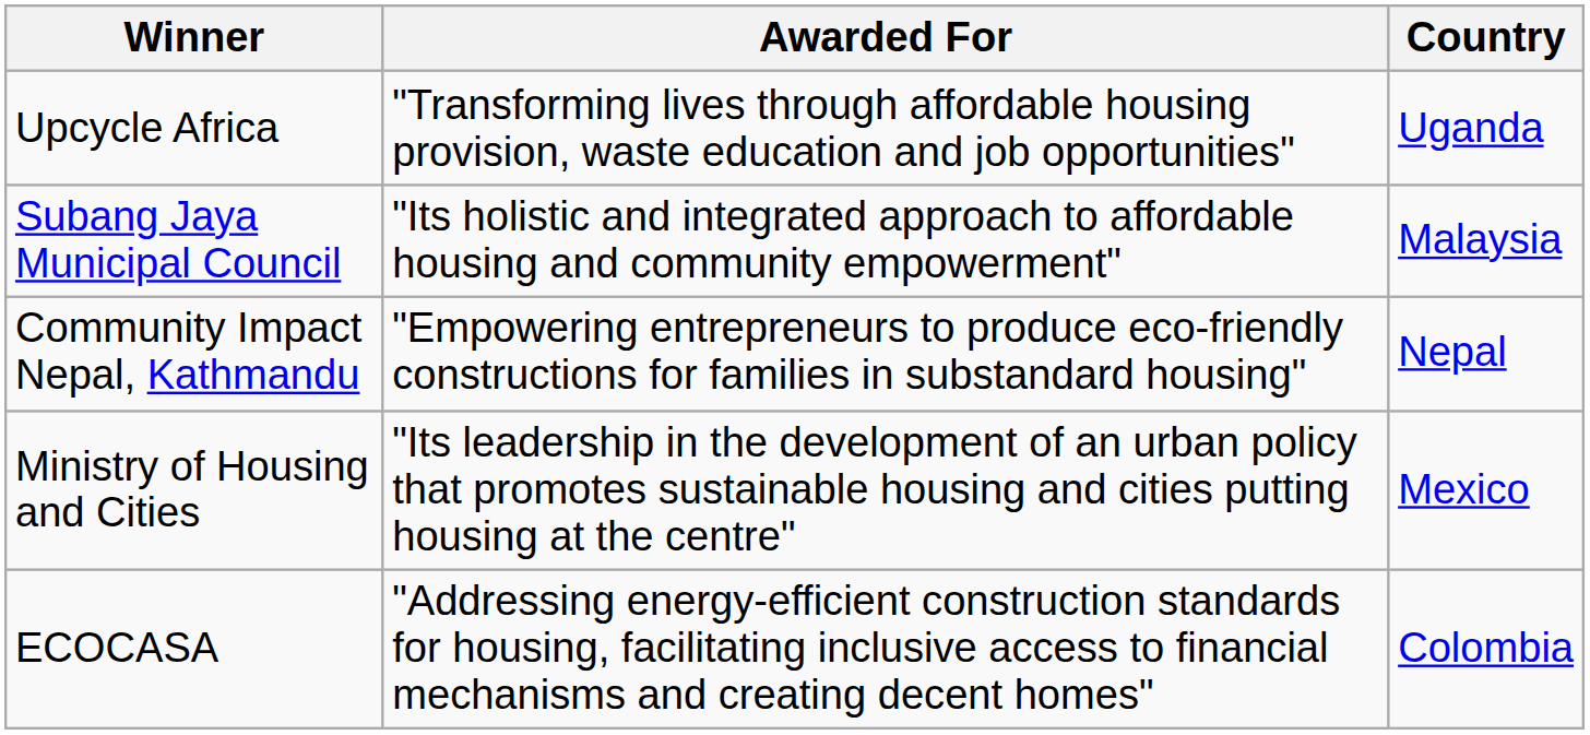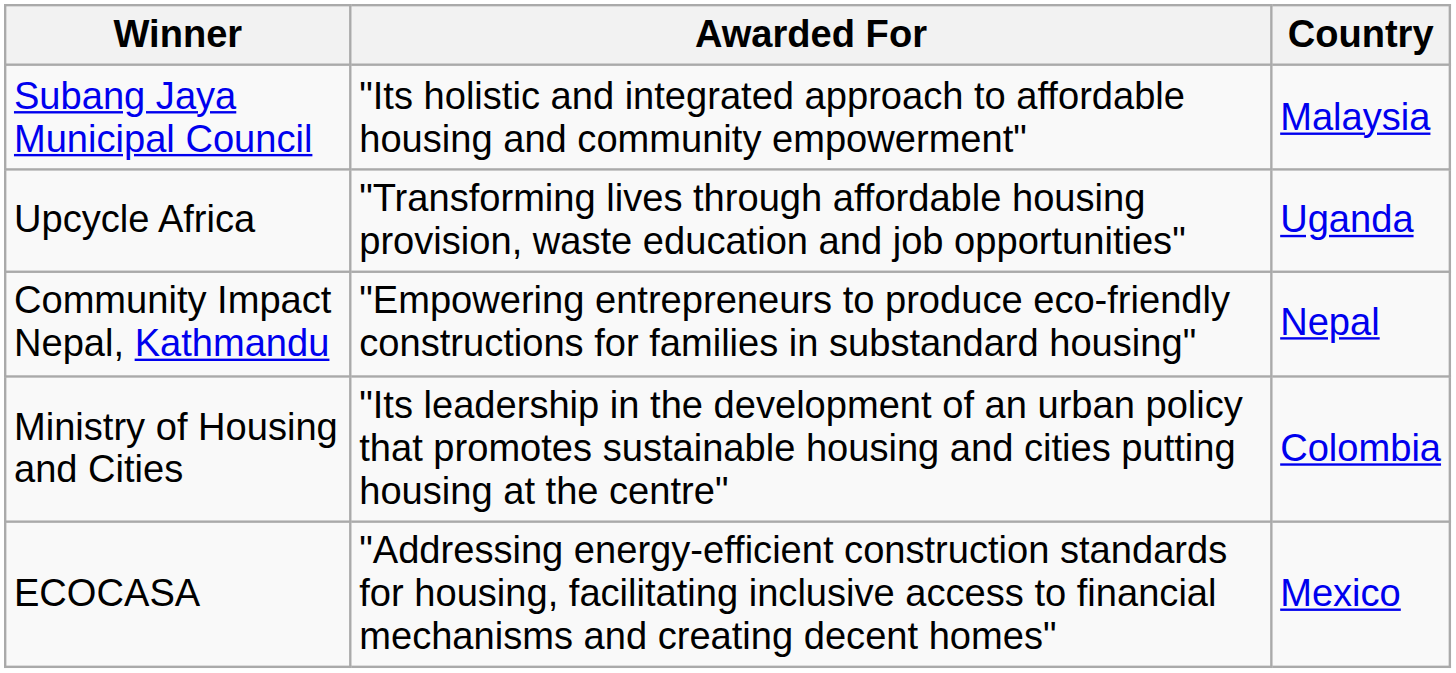 <table class="wikitable">
 <tr>
 <th>Winner</th>
 <th>Awarded For</th>
 <th>Country</th>
 </tr>
 <tr>
+<td><a href='#'>Subang Jaya Municipal Council</a></td>
+<td>"Its holistic and integrated approach to affordable housing and community empowerment"</td>
+<td><a href='#'>Malaysia</a></td>
+</tr>
+<tr>
 <td>Upcycle Africa</td>
 <td>"Transforming lives through affordable housing provision, waste education and job opportunities"</td>
 <td><a href='#'>Uganda</a></td>
-</tr>
-<tr>
-<td><a href='#'>Subang Jaya Municipal Council</a></td>
-<td>"Its holistic and integrated approach to affordable housing and community empowerment"</td>
-<td><a href='#'>Malaysia</a></td>
 </tr>
 <tr>
 <td>Community Impact Nepal, <a href='#'>Kathmandu</a></td>
 <td>"Empowering entrepreneurs to produce eco-friendly constructions for families in substandard housing"</td>
 <td><a href='#'>Nepal</a></td>
 </tr>
 <tr>
 <td>Ministry of Housing and Cities</td>
 <td>"Its leadership in the development of an urban policy that promotes sustainable housing and cities putting housing at the centre"</td>
-<td><a href='#'>Mexico</a></td>
+<td><a href='#'>Colombia</a></td>
 </tr>
 <tr>
 <td>ECOCASA</td>
 <td>"Addressing energy-efficient construction standards for housing, facilitating inclusive access to financial mechanisms and creating decent homes"</td>
-<td><a href='#'>Colombia</a></td>
+<td><a href='#'>Mexico</a></td>
 </tr>
 </table>
